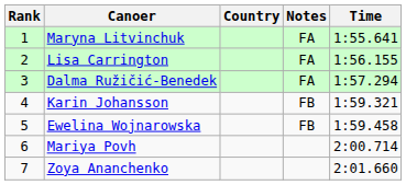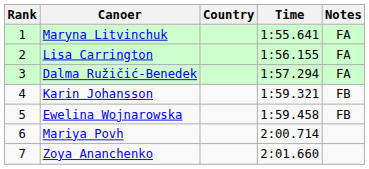 <table class="wikitable" style="text-align:center;">
 <tr>
 <th>Rank</th>
 <th>Canoer</th>
 <th>Country</th>
+<th>Time</th>
 <th>Notes</th>
-<th>Time</th>
 </tr>
 <tr bgcolor=ccffcc>
 <td>1</td>
 <td align="left"><a href='#'>Maryna Litvinchuk</a></td>
 <td align=left></td>
+<td>1:55.641</td>
 <td>FA</td>
-<td>1:55.641</td>
 </tr>
 <tr bgcolor=ccffcc>
 <td>2</td>
 <td align="left"><a href='#'>Lisa Carrington</a></td>
 <td align=left></td>
+<td>1:56.155</td>
 <td>FA</td>
-<td>1:56.155</td>
 </tr>
 <tr bgcolor=ccffcc>
 <td>3</td>
 <td align="left"><a href='#'>Dalma Ružičić-Benedek</a></td>
 <td align=left></td>
+<td>1:57.294</td>
 <td>FA</td>
-<td>1:57.294</td>
 </tr>
 <tr>
 <td>4</td>
 <td align="left"><a href='#'>Karin Johansson</a></td>
 <td align=left></td>
+<td>1:59.321</td>
 <td>FB</td>
-<td>1:59.321</td>
 </tr>
 <tr>
 <td>5</td>
 <td align="left"><a href='#'>Ewelina Wojnarowska</a></td>
 <td align=left></td>
+<td>1:59.458</td>
 <td>FB</td>
-<td>1:59.458</td>
 </tr>
 <tr>
 <td>6</td>
 <td align="left"><a href='#'>Mariya Povh</a></td>
 <td align=left></td>
+<td>2:00.714</td>
 <td></td>
-<td>2:00.714</td>
 </tr>
 <tr>
 <td>7</td>
 <td align="left"><a href='#'>Zoya Ananchenko</a></td>
 <td align=left></td>
+<td>2:01.660</td>
 <td></td>
-<td>2:01.660</td>
 </tr>
 </table>
